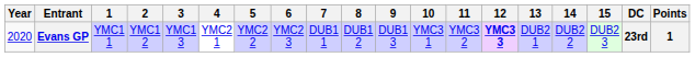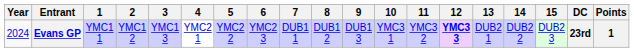 <table class="wikitable" style="text-align:center; font-size:85%;">
 <tr>
 <th>Year</th>
 <th>Entrant</th>
 <th>1</th>
 <th>2</th>
 <th>3</th>
 <th>4</th>
 <th>5</th>
 <th>6</th>
 <th>7</th>
 <th>8</th>
 <th>9</th>
 <th>10</th>
 <th>11</th>
 <th>12</th>
 <th>13</th>
 <th>14</th>
 <th>15</th>
 <th>DC</th>
 <th>Points</th>
 </tr>
 <tr>
-<td><a href='#'>2020</a></td>
+<td><a href='#'>2024</a></td>
 <th nowrap><a href='#'>Evans GP</a></th>
 <td style="background:#CFCFFF;"><a href='#'>YMC1<br>1</a><br></td>
 <td style="background:#CFCFFF;"><a href='#'>YMC1<br>2</a><br></td>
 <td style="background:#CFCFFF;"><a href='#'>YMC1<br>3</a><br></td>
 <td style="background:#FFFFFF;"><a href='#'>YMC2<br>1</a><br></td>
 <td style="background:#CFCFFF;"><a href='#'>YMC2<br>2</a><br></td>
 <td style="background:#CFCFFF;"><a href='#'>YMC2<br>3</a><br></td>
 <td style="background:#CFCFFF;"><a href='#'>DUB1<br>1</a><br></td>
 <td style="background:#CFCFFF;"><a href='#'>DUB1<br>2</a><br></td>
 <td style="background:#CFCFFF;"><a href='#'>DUB1<br>3</a><br></td>
 <td style="background:#CFCFFF;"><a href='#'>YMC3<br>1</a><br></td>
 <td style="background:#CFCFFF;"><a href='#'>YMC3<br>2</a><br></td>
 <td style="background:#EFCFFF;"><strong><a href='#'>YMC3<br>3</a><br></strong></td>
 <td style="background:#CFCFFF;"><a href='#'>DUB2<br>1</a><br></td>
 <td style="background:#CFCFFF;"><a href='#'>DUB2<br>2</a><br></td>
 <td style="background:#DFFFDF;"><a href='#'>DUB2<br>3</a><br></td>
 <th>23rd</th>
 <th>1</th>
 </tr>
 </table>
